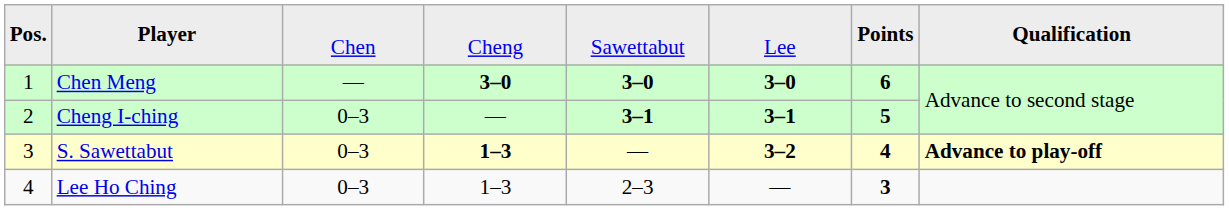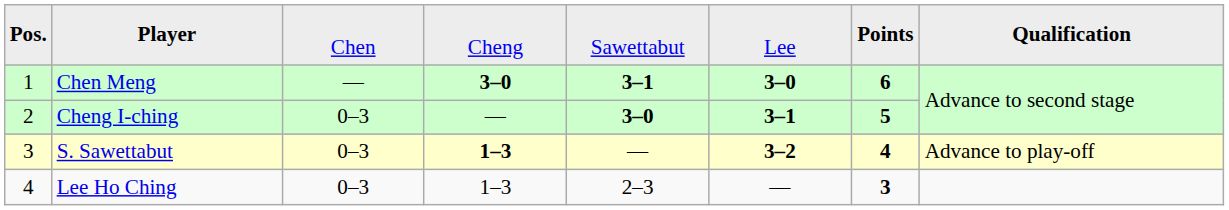 <table class="wikitable" style="font-size:90%">
 <tr style="text-align:center;">
 <td style="background-color:#ededed;" width="20"><strong>Pos.</strong></td>
 <td style="background-color:#ededed;" width="150"><strong>Player</strong></td>
 <td style="background-color:#ededed;" width="90"><br><a href='#'>Chen</a></td>
 <td style="background-color:#ededed;" width="90"><br><a href='#'>Cheng</a></td>
 <td style="background-color:#ededed;" width="90"><br><a href='#'>Sawettabut</a></td>
 <td style="background-color:#ededed;" width="90"><br><a href='#'>Lee</a></td>
 <td style="background-color:#ededed;" width="40"><strong>Points</strong></td>
 <td style="background-color:#ededed;" width="200"><strong>Qualification</strong></td>
 </tr>
 <tr style="text-align:center;" bgcolor=ccffcc>
 <td>1</td>
 <td style="text-align:left;"> <a href='#'>Chen Meng</a></td>
 <td>—</td>
 <td><strong>3–0</strong></td>
-<td><strong>3–0</strong></td>
+<td><strong>3–1</strong></td>
 <td><strong>3–0</strong></td>
 <td><strong>6</strong></td>
 <td rowspan=2 style="text-align:left;">Advance to second stage</td>
 </tr>
 <tr style="text-align:center;" bgcolor=ccffcc>
 <td>2</td>
 <td style="text-align:left;"> <a href='#'>Cheng I-ching</a></td>
 <td>0–3</td>
 <td>—</td>
-<td><strong>3–1</strong></td>
+<td><strong>3–0</strong></td>
 <td><strong>3–1</strong></td>
 <td><strong>5</strong></td>
 </tr>
 <tr style="text-align:center;" bgcolor=ffffcc>
 <td>3</td>
 <td style="text-align:left;"> <a href='#'>S. Sawettabut</a></td>
 <td>0–3</td>
 <td><strong>1–3</strong></td>
 <td>—</td>
 <td><strong>3–2</strong></td>
 <td><strong>4</strong></td>
-<td style="text-align:left;"><strong>Advance to play-off</strong></td>
+<td style="text-align:left;">Advance to play-off</td>
 </tr>
 <tr style="text-align:center;">
 <td>4</td>
 <td style="text-align:left;"> <a href='#'>Lee Ho Ching</a></td>
 <td>0–3</td>
 <td>1–3</td>
 <td>2–3</td>
 <td>—</td>
 <td><strong>3</strong></td>
 <td></td>
 </tr>
 </table>
